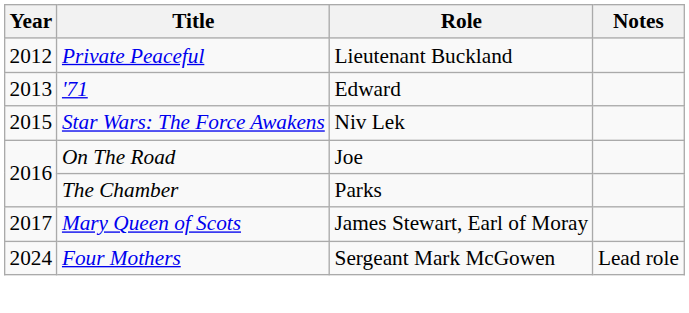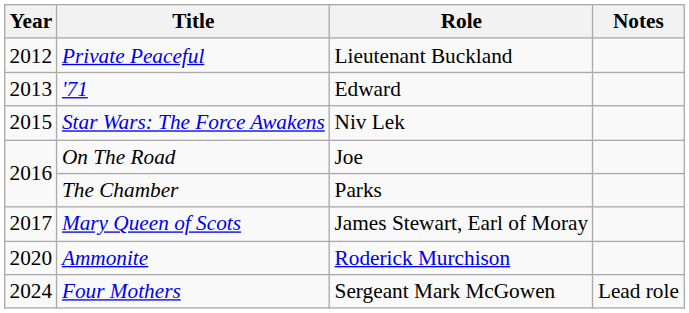 <table class = "wikitable sortable">
 <tr>
 <th>Year</th>
 <th>Title</th>
 <th>Role</th>
 <th class="unsortable">Notes</th>
 </tr>
 <tr>
 <td>2012</td>
 <td><em><a href='#'>Private Peaceful</a></em></td>
 <td>Lieutenant Buckland</td>
 <td></td>
 </tr>
 <tr>
 <td>2013</td>
 <td><em><a href='#'>'71</a></em></td>
 <td>Edward</td>
 <td></td>
 </tr>
 <tr>
 <td>2015</td>
 <td><em><a href='#'>Star Wars: The Force Awakens</a></em></td>
 <td>Niv Lek</td>
 <td></td>
 </tr>
 <tr>
 <td rowspan="2">2016</td>
 <td><em>On The Road</em></td>
 <td>Joe</td>
 <td></td>
 </tr>
 <tr>
 <td><em>The Chamber</em></td>
 <td>Parks</td>
 <td></td>
 </tr>
 <tr>
 <td>2017</td>
 <td><em><a href='#'>Mary Queen of Scots</a></em></td>
 <td>James Stewart, Earl of Moray</td>
 <td></td>
 </tr>
 <tr>
+<td>2020</td>
+<td><em><a href='#'>Ammonite</a></em></td>
+<td><a href='#'>Roderick Murchison</a></td>
+<td></td>
+</tr>
+<tr>
 <td>2024</td>
 <td><em><a href='#'>Four Mothers</a></em></td>
 <td>Sergeant Mark McGowen</td>
 <td>Lead role</td>
 </tr>
 </table>
